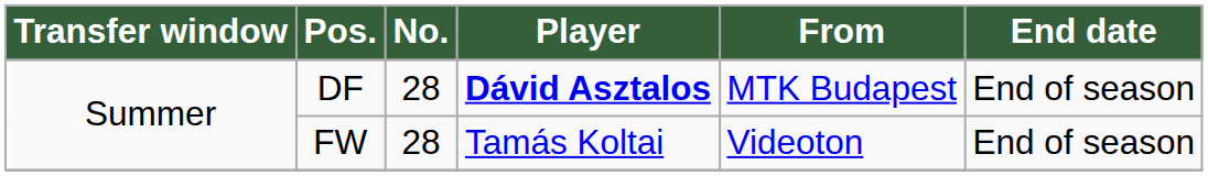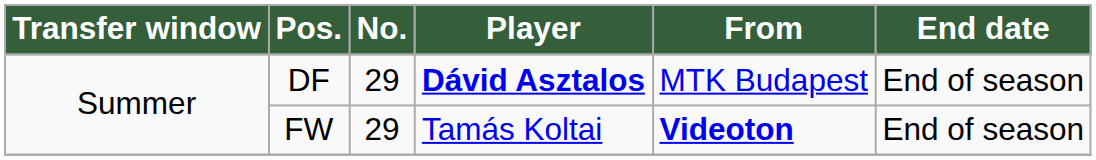 <table class="wikitable plainrowheaders sortable">
 <tr>
 <th style="background-color:#355E3B;color:#FFFFFF">Transfer window</th>
 <th style="background-color:#355E3B;color:#FFFFFF">Pos.</th>
 <th style="background-color:#355E3B;color:#FFFFFF">No.</th>
 <th style="background-color:#355E3B;color:#FFFFFF">Player</th>
 <th style="background-color:#355E3B;color:#FFFFFF">From</th>
 <th style="background-color:#355E3B;color:#FFFFFF">End date</th>
 </tr>
 <tr>
 <td rowspan="2" style="text-align:center;">Summer</td>
 <td style="text-align:center;">DF</td>
-<td style="text-align:center;">28</td>
+<td style="text-align:center;">29</td>
 <td style="text-align:left;"><strong> <a href='#'>Dávid Asztalos</a></strong></td>
 <td style="text-align:left;"><a href='#'>MTK Budapest</a></td>
 <td style="text-align:left;">End of season</td>
 </tr>
 <tr>
 <td style="text-align:center;">FW</td>
-<td style="text-align:center;">28</td>
+<td style="text-align:center;">29</td>
 <td style="text-align:left;"> <a href='#'>Tamás Koltai</a></td>
-<td style="text-align:left;"><a href='#'>Videoton</a></td>
+<td style="text-align:left;"><strong><a href='#'>Videoton</a></strong></td>
 <td style="text-align:left;">End of season</td>
 </tr>
 <tr>
 </tr>
 </table>
